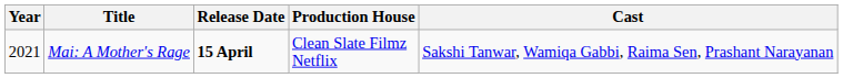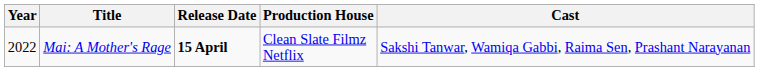 <table class="wikitable sortable">
 <tr>
 <th>Year</th>
 <th>Title</th>
 <th>Release Date</th>
 <th>Production House</th>
 <th>Cast</th>
 </tr>
 <tr>
-<td>2021</td>
+<td>2022</td>
 <td><em><a href='#'>Mai: A Mother's Rage</a></em></td>
 <td><strong>15 April</strong></td>
 <td><a href='#'>Clean Slate Filmz</a><br><a href='#'>Netflix</a></td>
 <td><a href='#'>Sakshi Tanwar</a>, <a href='#'>Wamiqa Gabbi</a>, <a href='#'>Raima Sen</a>, <a href='#'>Prashant Narayanan</a></td>
 </tr>
 </table>
